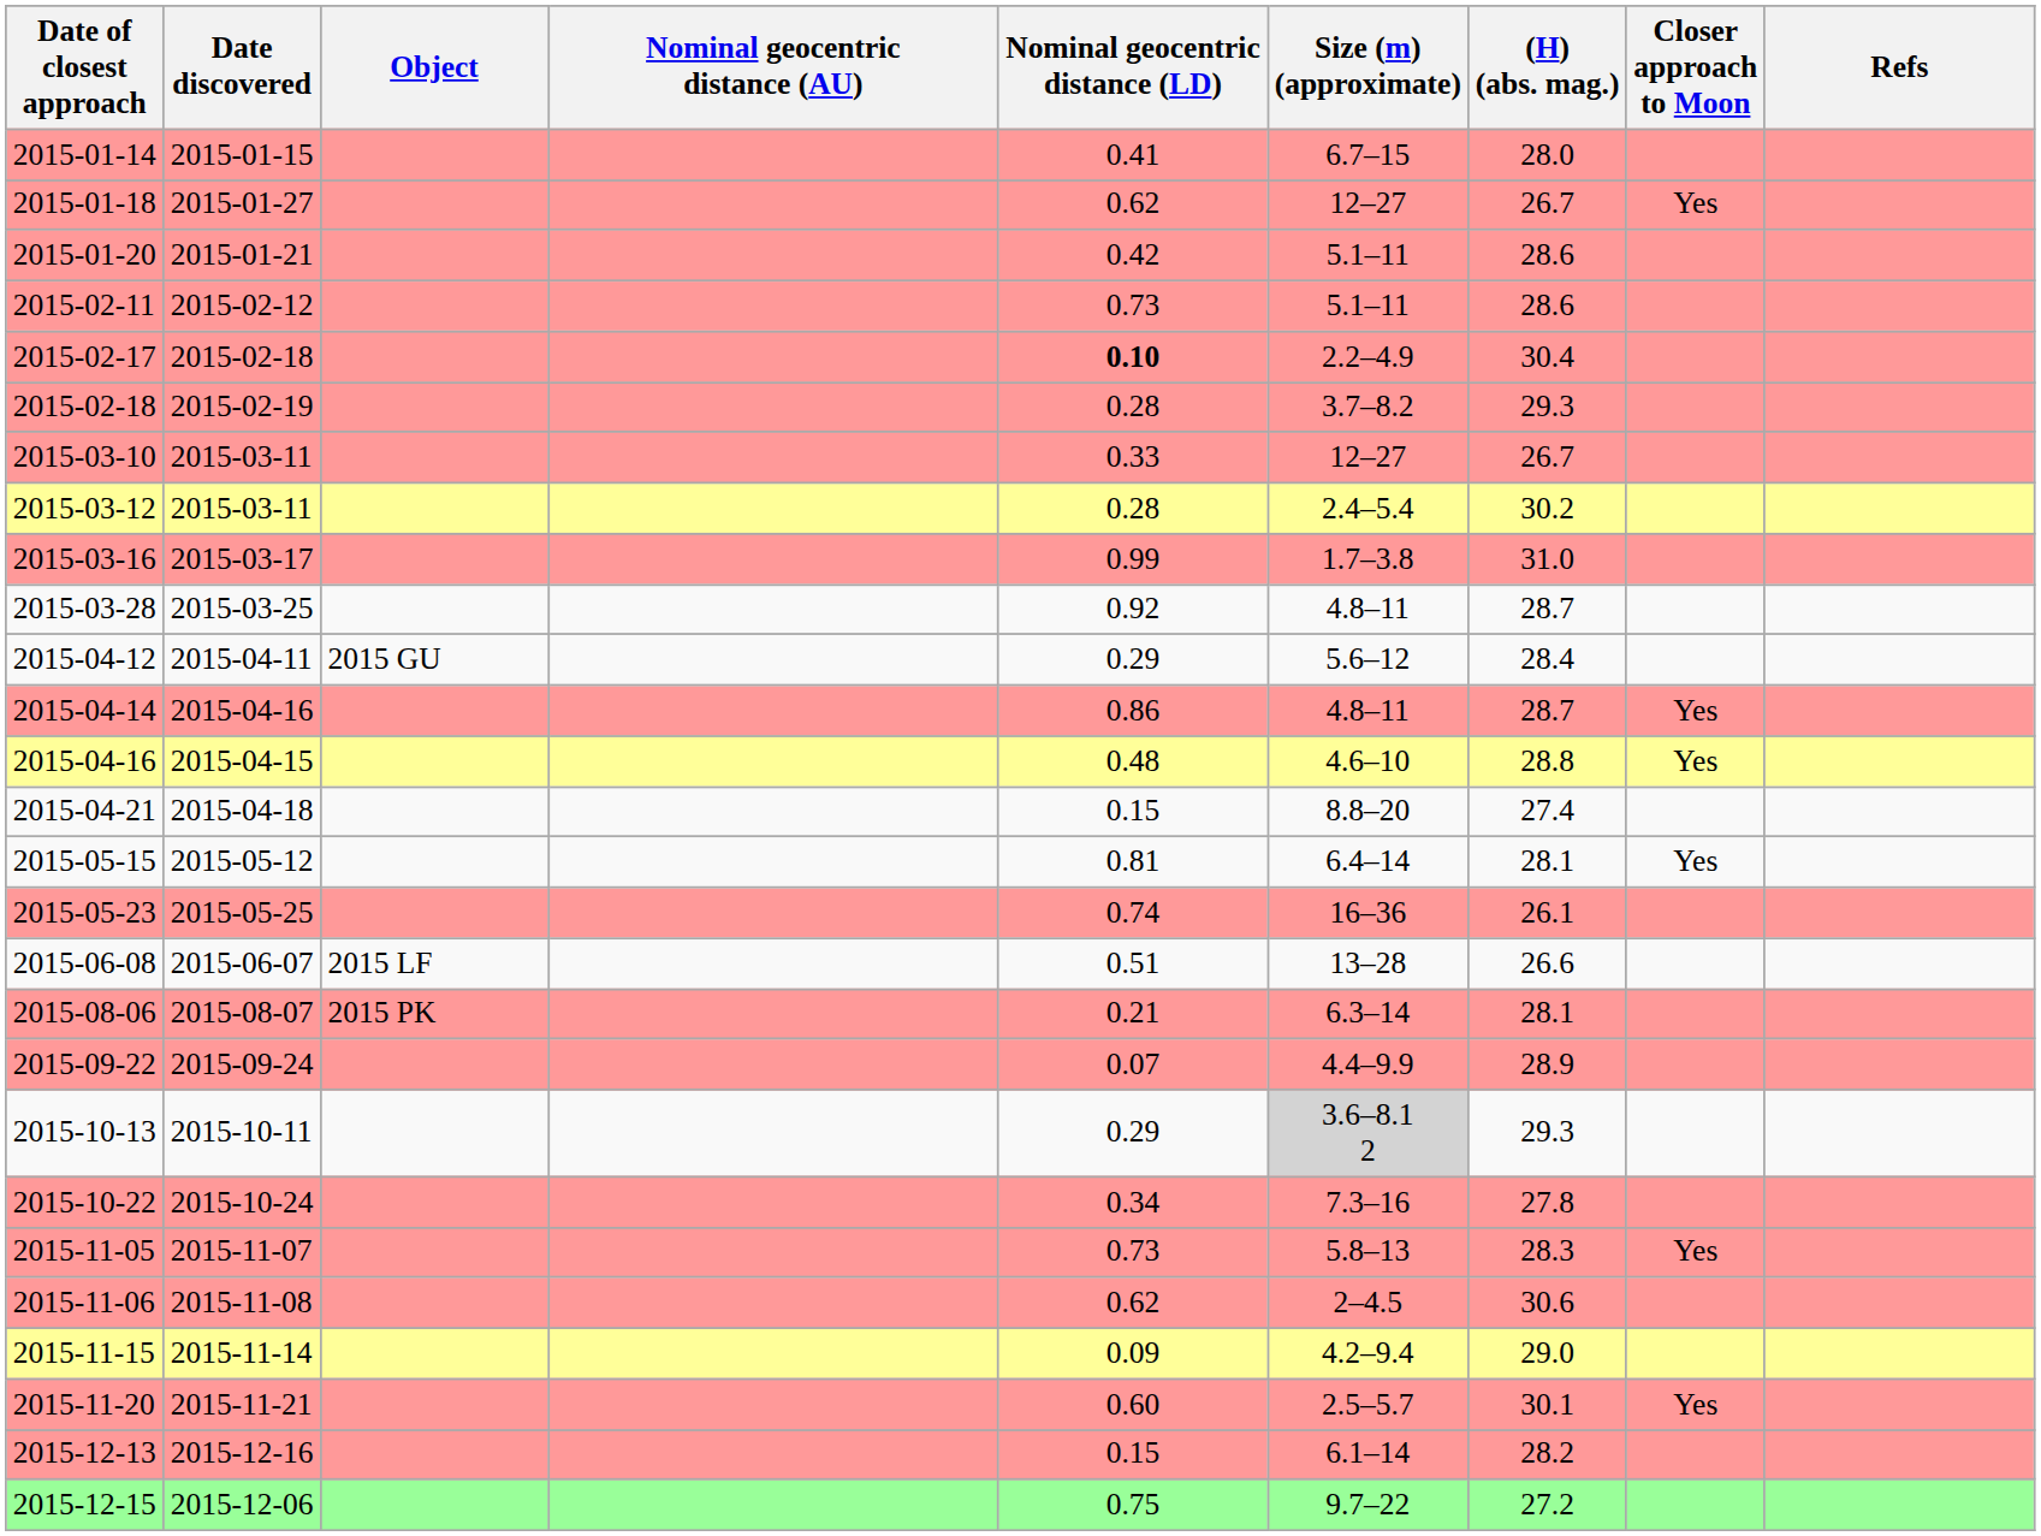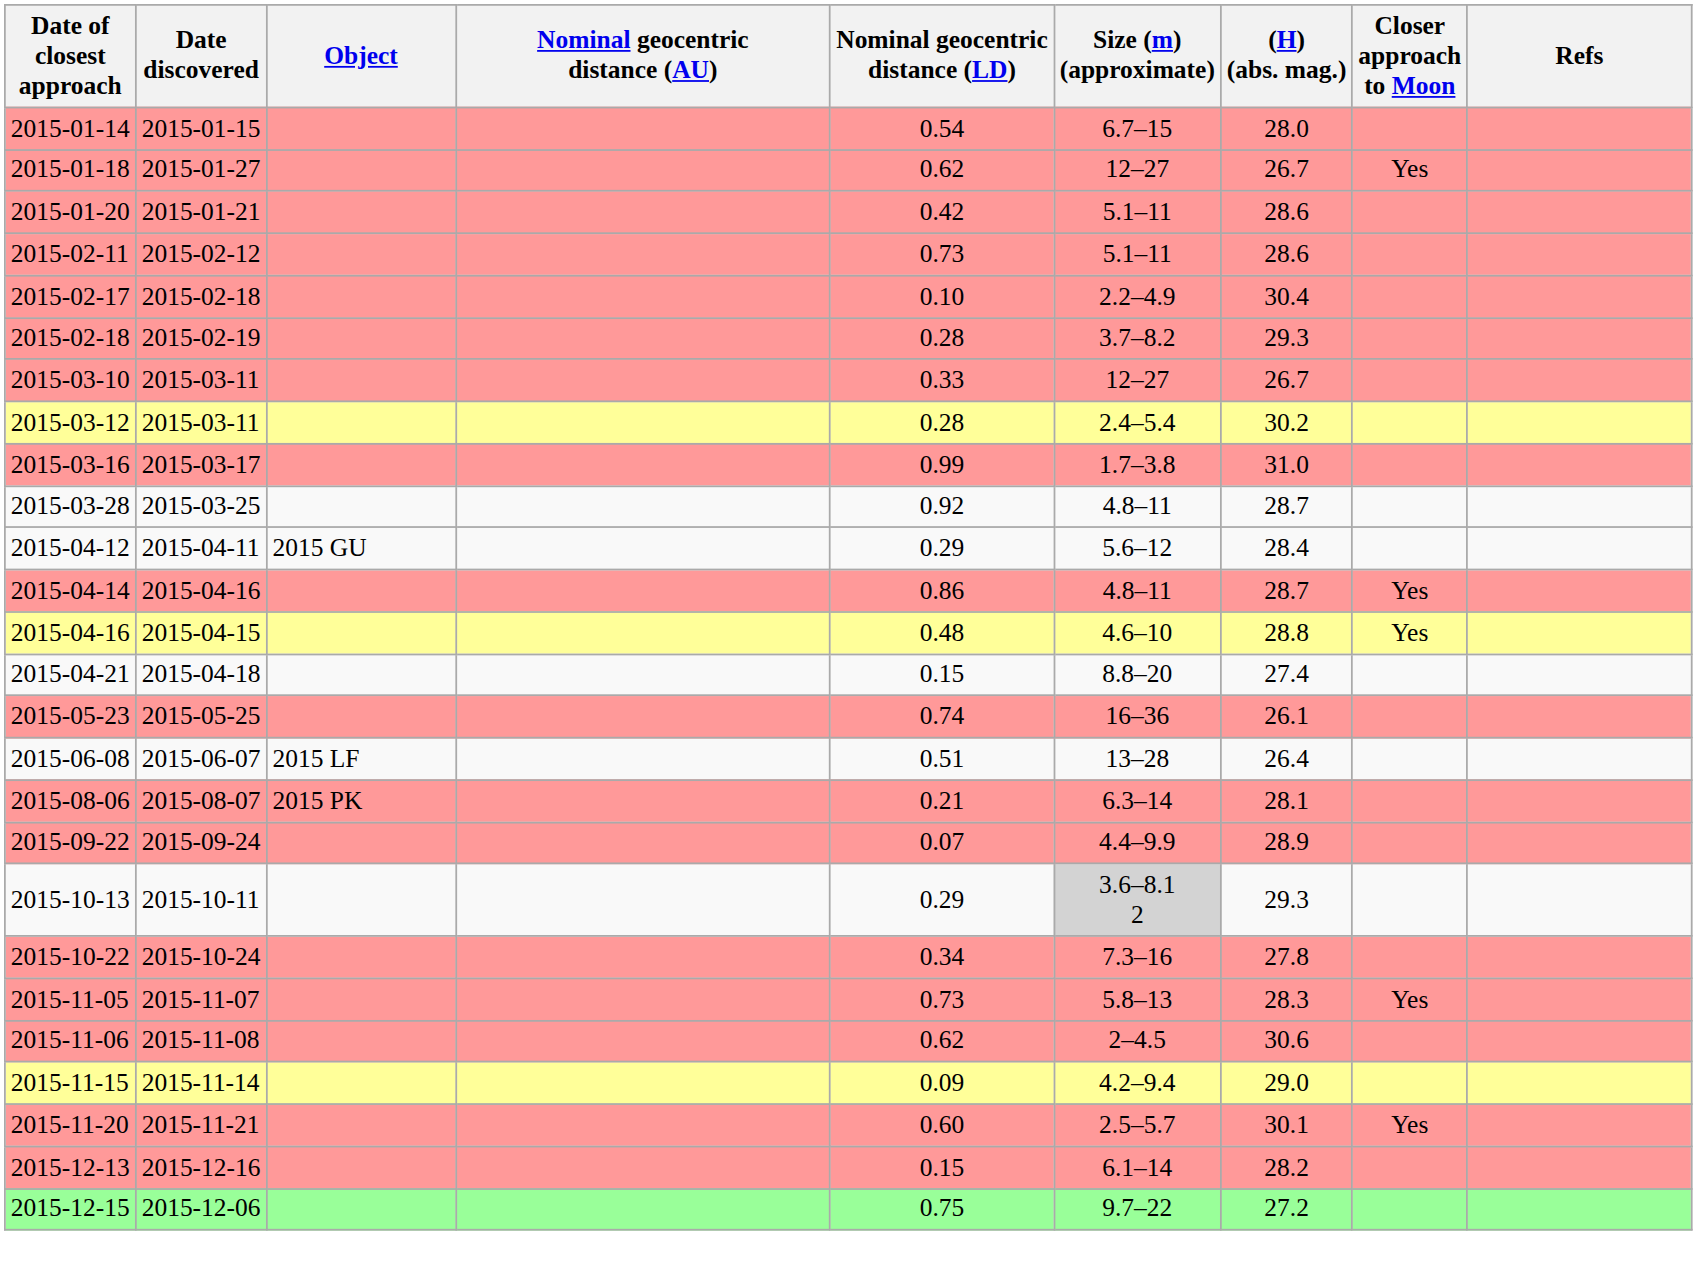 <table class="wikitable sortable" style="font-size: 0.9em;">
 <tr>
 <th>Date of<br>closest<br>approach</th>
 <th>Date<br>discovered</th>
 <th width=100><a href='#'>Object</a></th>
 <th width=205 data-sort-type="number"><a href='#'>Nominal</a> geocentric<br>distance (<a href='#'>AU</a>)</th>
 <th data-sort-type="number">Nominal geocentric<br>distance (<a href='#'>LD</a>)</th>
 <th data-sort-type="number">Size (<a href='#'>m</a>)<br>(approximate)</th>
 <th data-sort-type="number">(<a href='#'>H</a>)<br>(abs. mag.)</th>
 <th>Closer<br>approach<br>to <a href='#'>Moon</a></th>
 <th width=120>Refs</th>
 </tr>
 <tr bgcolor="#ff9999">
 <td>2015-01-14</td>
 <td>2015-01-15</td>
 <td></td>
 <td></td>
-<td align="center">0.41</td>
+<td align="center">0.54</td>
 <td align="center">6.7–15</td>
 <td align="center">28.0</td>
 <td></td>
 <td></td>
 </tr>
 <tr bgcolor="#ff9999">
 <td>2015-01-18</td>
 <td>2015-01-27</td>
 <td></td>
 <td></td>
 <td align="center">0.62</td>
 <td align="center">12–27</td>
 <td align="center">26.7</td>
 <td align="center">Yes</td>
 <td></td>
 </tr>
 <tr bgcolor="#ff9999">
 <td>2015-01-20</td>
 <td>2015-01-21</td>
 <td></td>
 <td></td>
 <td align="center">0.42</td>
 <td align="center">5.1–11</td>
 <td align="center">28.6</td>
 <td></td>
 <td></td>
 </tr>
 <tr bgcolor="#ff9999">
 <td>2015-02-11</td>
 <td>2015-02-12</td>
 <td></td>
 <td></td>
 <td align="center">0.73</td>
 <td align="center">5.1–11</td>
 <td align="center">28.6</td>
 <td></td>
 <td></td>
 </tr>
 <tr bgcolor="#ff9999">
 <td>2015-02-17</td>
 <td>2015-02-18</td>
 <td></td>
 <td></td>
-<td align="center"><strong>0.10</strong></td>
+<td align="center">0.10</td>
 <td align="center">2.2–4.9</td>
 <td align="center">30.4</td>
 <td></td>
 <td></td>
 </tr>
 <tr bgcolor="#ff9999">
 <td>2015-02-18</td>
 <td>2015-02-19</td>
 <td></td>
 <td></td>
 <td align="center">0.28</td>
 <td align="center">3.7–8.2</td>
 <td align="Center">29.3</td>
 <td></td>
 <td></td>
 </tr>
 <tr bgcolor="#ff9999">
 <td>2015-03-10</td>
 <td>2015-03-11</td>
 <td></td>
 <td></td>
 <td align="center">0.33</td>
 <td align="center">12–27</td>
 <td align="center">26.7</td>
 <td></td>
 <td></td>
 </tr>
 <tr bgcolor="#ffff99">
 <td>2015-03-12</td>
 <td>2015-03-11</td>
 <td></td>
 <td></td>
 <td align="center">0.28</td>
 <td align="center">2.4–5.4</td>
 <td align="center">30.2</td>
 <td></td>
 <td></td>
 </tr>
 <tr bgcolor="#ff9999">
 <td>2015-03-16</td>
 <td>2015-03-17</td>
 <td></td>
 <td></td>
 <td align="center">0.99</td>
 <td align="center">1.7–3.8</td>
 <td align="center">31.0</td>
 <td></td>
 <td></td>
 </tr>
 <tr>
 <td>2015-03-28</td>
 <td>2015-03-25</td>
 <td></td>
 <td></td>
 <td align="center">0.92</td>
 <td align="center">4.8–11</td>
 <td align="center">28.7</td>
 <td></td>
 <td></td>
 </tr>
 <tr>
 <td>2015-04-12</td>
 <td>2015-04-11</td>
 <td>2015 GU</td>
 <td></td>
 <td align="center">0.29</td>
 <td align="center">5.6–12</td>
 <td align="center">28.4</td>
 <td></td>
 <td></td>
 </tr>
 <tr bgcolor="#ff9999">
 <td>2015-04-14</td>
 <td>2015-04-16</td>
 <td></td>
 <td></td>
 <td align="center">0.86</td>
 <td align="center">4.8–11</td>
 <td align="center">28.7</td>
 <td align="center">Yes</td>
 <td></td>
 </tr>
 <tr bgcolor="#ffff99">
 <td>2015-04-16</td>
 <td>2015-04-15</td>
 <td></td>
 <td></td>
 <td align="center">0.48</td>
 <td align="center">4.6–10</td>
 <td align="center">28.8</td>
 <td align="center">Yes</td>
 <td></td>
 </tr>
 <tr>
 <td>2015-04-21</td>
 <td>2015-04-18</td>
 <td></td>
 <td></td>
 <td align="center">0.15</td>
 <td align="center">8.8–20</td>
 <td align="center">27.4</td>
 <td></td>
 <td></td>
 </tr>
-<tr>
-<td>2015-05-15</td>
-<td>2015-05-12</td>
-<td></td>
-<td></td>
-<td align="center">0.81</td>
-<td align="center">6.4–14</td>
-<td align="center">28.1</td>
-<td align="center">Yes</td>
-<td></td>
-</tr>
 <tr bgcolor="#ff9999">
 <td>2015-05-23</td>
 <td>2015-05-25</td>
 <td></td>
 <td></td>
 <td align="center">0.74</td>
 <td align="center">16–36</td>
 <td align="center">26.1</td>
 <td></td>
 <td></td>
 </tr>
 <tr>
 <td>2015-06-08</td>
 <td>2015-06-07</td>
 <td>2015 LF</td>
 <td></td>
 <td align="center">0.51</td>
 <td align="center">13–28</td>
-<td align="center">26.6</td>
+<td align="center">26.4</td>
 <td></td>
 <td></td>
 </tr>
 <tr bgcolor="#ff9999">
 <td>2015-08-06</td>
 <td>2015-08-07</td>
 <td>2015 PK</td>
 <td></td>
 <td align="center">0.21</td>
 <td align="center">6.3–14</td>
 <td align="center">28.1</td>
 <td></td>
 <td></td>
 </tr>
 <tr bgcolor="#ff9999">
 <td>2015-09-22</td>
 <td>2015-09-24</td>
 <td></td>
 <td></td>
 <td align="center">0.07</td>
 <td align="center">4.4–9.9</td>
 <td align="center">28.9</td>
 <td></td>
 <td></td>
 </tr>
 <tr>
 <td>2015-10-13</td>
 <td>2015-10-11</td>
 <td></td>
 <td></td>
 <td align="center">0.29</td>
 <td align="center" style="background: lightgrey;">3.6–8.1<br>2</td>
 <td align="center">29.3</td>
 <td></td>
 <td></td>
 </tr>
 <tr bgcolor="#ff9999">
 <td>2015-10-22</td>
 <td>2015-10-24</td>
 <td></td>
 <td></td>
 <td align="center">0.34</td>
 <td align="center">7.3–16</td>
 <td align="center">27.8</td>
 <td></td>
 <td></td>
 </tr>
 <tr bgcolor="#ff9999">
 <td>2015-11-05</td>
 <td>2015-11-07</td>
 <td></td>
 <td></td>
 <td align="center">0.73</td>
 <td align="center">5.8–13</td>
 <td align="center">28.3</td>
 <td align="center">Yes</td>
 <td></td>
 </tr>
 <tr bgcolor="#ff9999">
 <td>2015-11-06</td>
 <td>2015-11-08</td>
 <td></td>
 <td></td>
 <td align="center">0.62</td>
 <td align="center">2–4.5</td>
 <td align="center">30.6</td>
 <td></td>
 <td></td>
 </tr>
 <tr bgcolor="#ffff99">
 <td>2015-11-15</td>
 <td>2015-11-14</td>
 <td></td>
 <td></td>
 <td align="center">0.09</td>
 <td align="center">4.2–9.4</td>
 <td align="center">29.0</td>
 <td></td>
 <td></td>
 </tr>
 <tr bgcolor="#ff9999">
 <td>2015-11-20</td>
 <td>2015-11-21</td>
 <td></td>
 <td></td>
 <td align="center">0.60</td>
 <td align="center">2.5–5.7</td>
 <td align="center">30.1</td>
 <td align="center">Yes</td>
 <td></td>
 </tr>
 <tr bgcolor="#ff9999">
 <td>2015-12-13</td>
 <td>2015-12-16</td>
 <td></td>
 <td></td>
 <td align="center">0.15</td>
 <td align="center">6.1–14</td>
 <td align="center">28.2</td>
 <td></td>
 <td></td>
 </tr>
 <tr bgcolor="#99ff99">
 <td>2015-12-15</td>
 <td>2015-12-06</td>
 <td></td>
 <td></td>
 <td align="center">0.75</td>
 <td align="center">9.7–22</td>
 <td align="center">27.2</td>
 <td></td>
 <td></td>
 </tr>
 </table>
